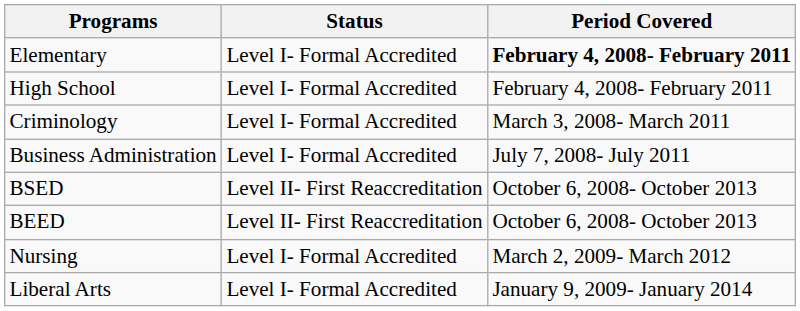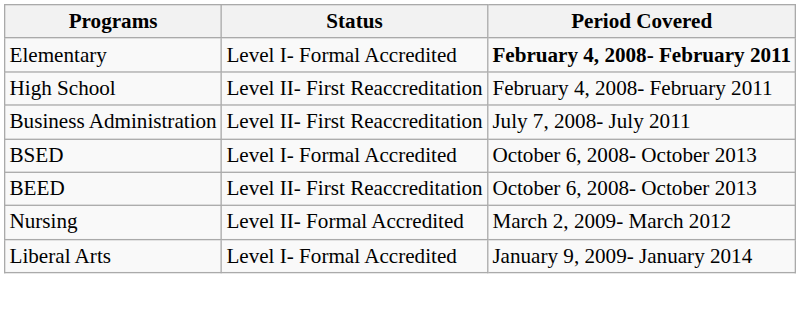 <table class="wikitable">
 <tr>
 <th>Programs</th>
 <th>Status</th>
 <th>Period Covered</th>
 </tr>
 <tr>
 <td>Elementary</td>
 <td>Level I- Formal Accredited</td>
 <td><strong>February 4, 2008- February 2011</strong></td>
 </tr>
 <tr>
 <td>High School</td>
-<td>Level I- Formal Accredited</td>
+<td>Level II- First Reaccreditation</td>
 <td>February 4, 2008- February 2011</td>
 </tr>
 <tr>
-<td>Criminology</td>
-<td>Level I- Formal Accredited</td>
-<td>March 3, 2008- March 2011</td>
-</tr>
-<tr>
 <td>Business Administration</td>
-<td>Level I- Formal Accredited</td>
+<td>Level II- First Reaccreditation</td>
 <td>July 7, 2008- July 2011</td>
 </tr>
 <tr>
 <td>BSED</td>
-<td>Level II- First Reaccreditation</td>
+<td>Level I- Formal Accredited</td>
 <td>October 6, 2008- October 2013</td>
 </tr>
 <tr>
 <td>BEED</td>
 <td>Level II- First Reaccreditation</td>
 <td>October 6, 2008- October 2013</td>
 </tr>
 <tr>
 <td>Nursing</td>
-<td>Level I- Formal Accredited</td>
+<td>Level II- Formal Accredited</td>
 <td>March 2, 2009- March 2012</td>
 </tr>
 <tr>
 <td>Liberal Arts</td>
 <td>Level I- Formal Accredited</td>
 <td>January 9, 2009- January 2014</td>
 </tr>
 </table>
